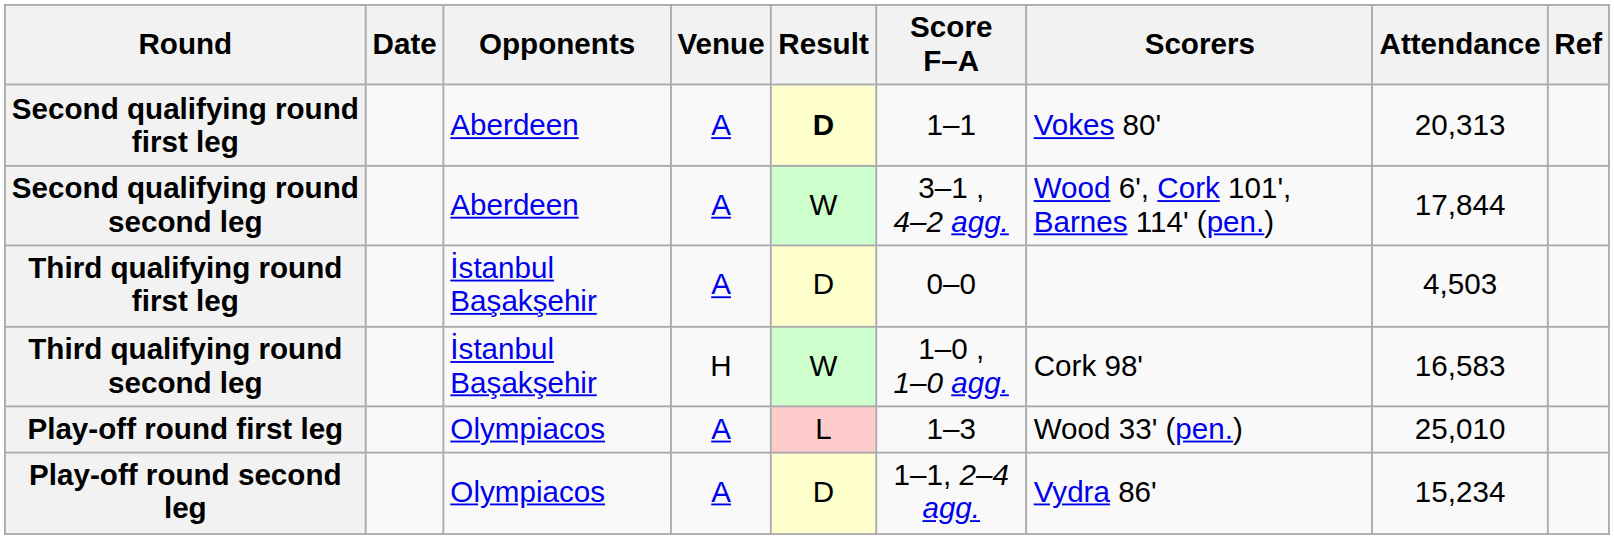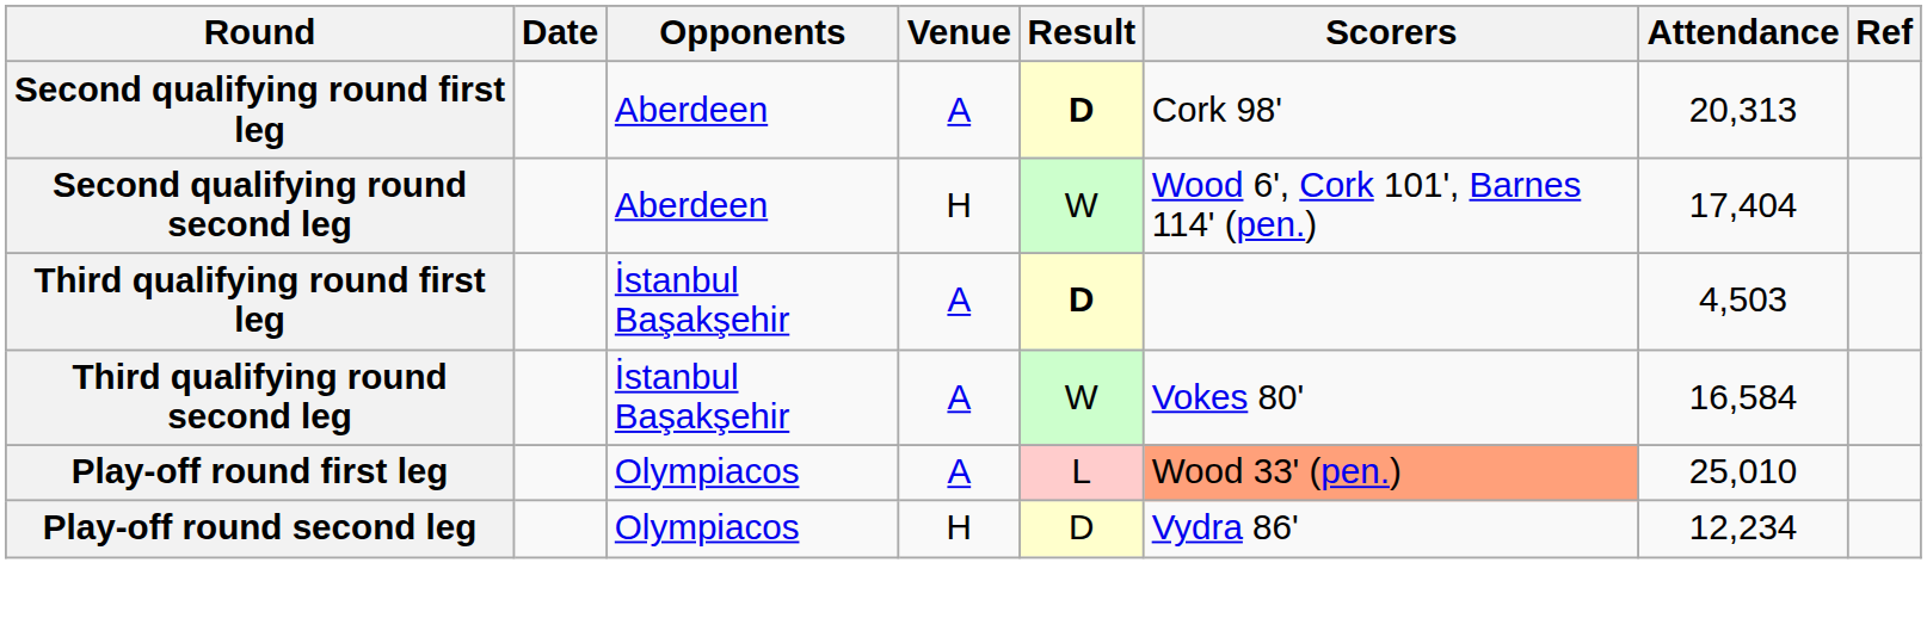 <table class="wikitable plainrowheaders sortable" style="text-align:center">
 <tr>
 <th scope="col">Round</th>
 <th scope="col">Date</th>
 <th scope="col">Opponents</th>
 <th scope="col">Venue</th>
 <th scope="col">Result</th>
-<th scope="col">Score<br>F–A</th>
 <th scope="col" class="unsortable">Scorers</th>
 <th scope="col">Attendance</th>
 <th scope="col" class="unsortable">Ref</th>
 </tr>
 <tr>
 <th scope="row">Second qualifying round first leg</th>
 <td align="left"></td>
 <td align="left"><a href='#'>Aberdeen</a></td>
 <td><a href='#'>A</a></td>
 <td style="background-color:#FFFFCC"><strong>D</strong></td>
-<td>1–1</td>
-<td align="left"><a href='#'>Vokes</a> 80'</td>
+<td align="left">Cork 98'</td>
 <td>20,313</td>
 <td></td>
 </tr>
 <tr>
 <th scope="row">Second qualifying round second leg</th>
 <td align="left"></td>
 <td align="left"><a href='#'>Aberdeen</a></td>
-<td><a href='#'>A</a></td>
+<td>H</td>
 <td style="background-color:#CCFFCC">W</td>
-<td>3–1 ,<br><em>4–2 <a href='#'>agg.</a></em></td>
 <td align="left"><a href='#'>Wood</a> 6', <a href='#'>Cork</a> 101', <a href='#'>Barnes</a> 114' (<a href='#'>pen.</a>)</td>
-<td>17,844</td>
+<td>17,404</td>
 <td></td>
 </tr>
 <tr>
 <th scope="row">Third qualifying round first leg</th>
 <td align="left"></td>
 <td align="left"><a href='#'>İstanbul Başakşehir</a></td>
 <td><a href='#'>A</a></td>
-<td style="background-color:#FFFFCC">D</td>
-<td>0–0</td>
+<td style="background-color:#FFFFCC"><strong>D</strong></td>
 <td align="left"></td>
 <td>4,503</td>
 <td></td>
 </tr>
 <tr>
 <th scope="row">Third qualifying round second leg</th>
 <td align="left"></td>
 <td align="left"><a href='#'>İstanbul Başakşehir</a></td>
-<td>H</td>
+<td><a href='#'>A</a></td>
 <td style="background-color:#CCFFCC">W</td>
-<td>1–0 ,<br><em>1–0 <a href='#'>agg.</a></em></td>
-<td align="left">Cork 98'</td>
-<td>16,583</td>
+<td align="left"><a href='#'>Vokes</a> 80'</td>
+<td>16,584</td>
 <td></td>
 </tr>
 <tr>
 <th scope="row">Play-off round first leg</th>
 <td align="left"></td>
 <td align="left"><a href='#'>Olympiacos</a></td>
 <td><a href='#'>A</a></td>
 <td style="background-color:#FFCCCC">L</td>
-<td>1–3</td>
-<td align="left">Wood 33' (<a href='#'>pen.</a>)</td>
+<td align="left" style="background: lightsalmon;">Wood 33' (<a href='#'>pen.</a>)</td>
 <td>25,010</td>
 <td></td>
 </tr>
 <tr>
 <th scope="row">Play-off round second leg</th>
 <td align="left"></td>
 <td align="left"><a href='#'>Olympiacos</a></td>
-<td><a href='#'>A</a></td>
+<td>H</td>
 <td style="background-color:#FFFFCC">D</td>
-<td>1–1, <em>2–4 <a href='#'>agg.</a></em></td>
 <td align="left"><a href='#'>Vydra</a> 86'</td>
-<td>15,234</td>
+<td>12,234</td>
 <td></td>
 </tr>
 </table>
